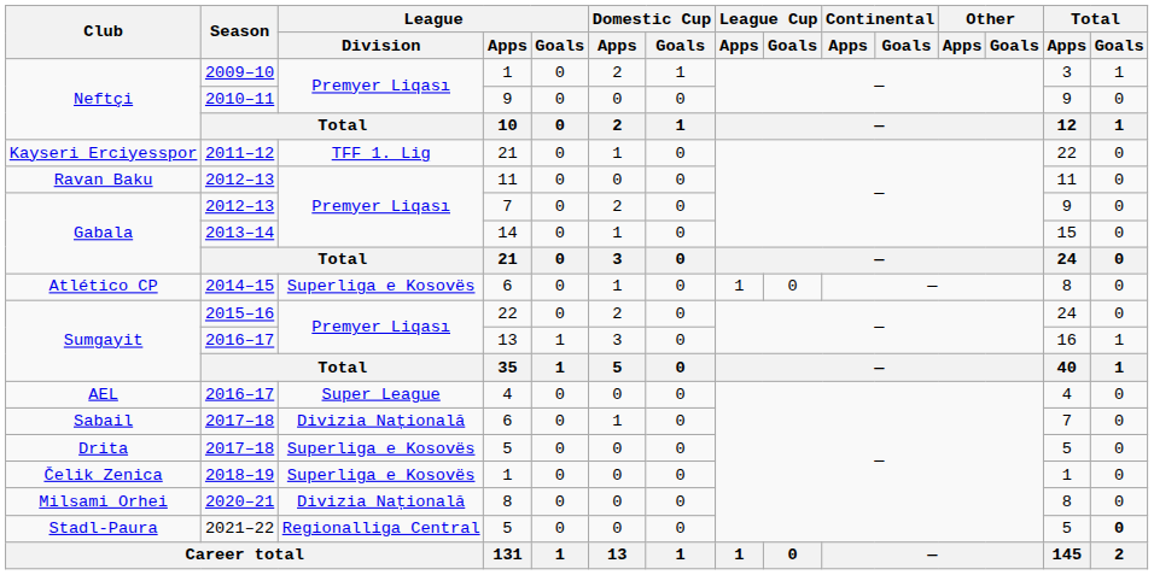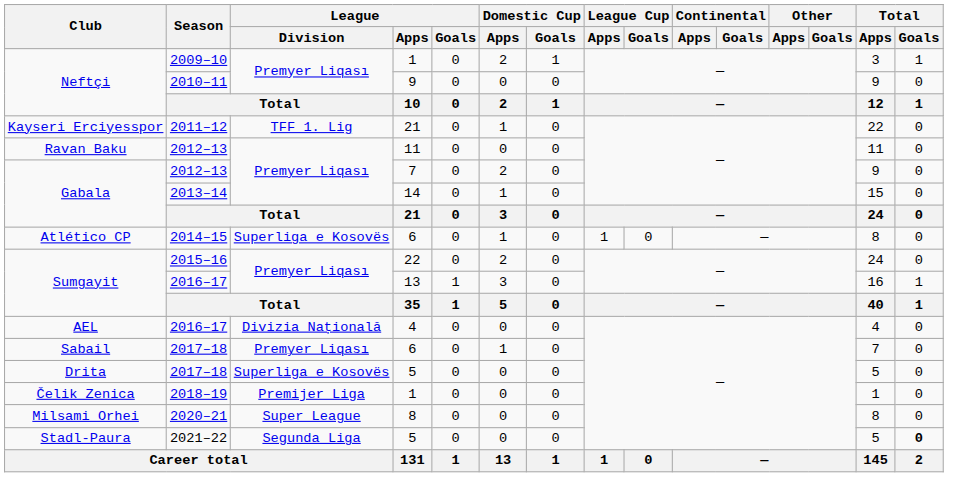 <table class="wikitable" style="text-align: center;">
 <tr>
 <th rowspan="2">Club</th>
 <th rowspan="2">Season</th>
 <th colspan="3">League</th>
 <th colspan="2">Domestic Cup</th>
 <th colspan="2">League Cup</th>
 <th colspan="2">Continental</th>
 <th colspan="2">Other</th>
 <th colspan="2">Total</th>
 </tr>
 <tr>
 <th>Division</th>
 <th>Apps</th>
 <th>Goals</th>
 <th>Apps</th>
 <th>Goals</th>
 <th>Apps</th>
 <th>Goals</th>
 <th>Apps</th>
 <th>Goals</th>
 <th>Apps</th>
 <th>Goals</th>
 <th>Apps</th>
 <th>Goals</th>
 </tr>
 <tr>
 <td rowspan="3" valign="center"><a href='#'>Neftçi</a></td>
 <td><a href='#'>2009–10</a></td>
 <td rowspan="2" valign="center"><a href='#'>Premyer Liqası</a></td>
 <td>1</td>
 <td>0</td>
 <td>2</td>
 <td>1</td>
 <td colspan="6" rowspan="2">—</td>
 <td>3</td>
 <td>1</td>
 </tr>
 <tr>
 <td><a href='#'>2010–11</a></td>
 <td>9</td>
 <td>0</td>
 <td>0</td>
 <td>0</td>
 <td>9</td>
 <td>0</td>
 </tr>
 <tr>
 <th colspan="2">Total</th>
 <th>10</th>
 <th>0</th>
 <th>2</th>
 <th>1</th>
 <th colspan="6">—</th>
 <th>12</th>
 <th>1</th>
 </tr>
 <tr>
 <td valign="center"><a href='#'>Kayseri Erciyesspor</a></td>
 <td><a href='#'>2011–12</a></td>
 <td><a href='#'>TFF 1. Lig</a></td>
 <td>21</td>
 <td>0</td>
 <td>1</td>
 <td>0</td>
 <td colspan="6" rowspan="4">—</td>
 <td>22</td>
 <td>0</td>
 </tr>
 <tr>
 <td valign="center"><a href='#'>Ravan Baku</a></td>
 <td><a href='#'>2012–13</a></td>
 <td rowspan="3"><a href='#'>Premyer Liqası</a></td>
 <td>11</td>
 <td>0</td>
 <td>0</td>
 <td>0</td>
 <td>11</td>
 <td>0</td>
 </tr>
 <tr>
 <td rowspan="3" valign="center"><a href='#'>Gabala</a></td>
 <td><a href='#'>2012–13</a></td>
 <td>7</td>
 <td>0</td>
 <td>2</td>
 <td>0</td>
 <td>9</td>
 <td>0</td>
 </tr>
 <tr>
 <td><a href='#'>2013–14</a></td>
 <td>14</td>
 <td>0</td>
 <td>1</td>
 <td>0</td>
 <td>15</td>
 <td>0</td>
 </tr>
 <tr>
 <th colspan="2">Total</th>
 <th>21</th>
 <th>0</th>
 <th>3</th>
 <th>0</th>
 <th colspan="6">—</th>
 <th>24</th>
 <th>0</th>
 </tr>
 <tr>
 <td valign="center"><a href='#'>Atlético CP</a></td>
 <td><a href='#'>2014–15</a></td>
 <td><a href='#'>Superliga e Kosovës</a></td>
 <td>6</td>
 <td>0</td>
 <td>1</td>
 <td>0</td>
 <td>1</td>
 <td>0</td>
 <td colspan="4">—</td>
 <td>8</td>
 <td>0</td>
 </tr>
 <tr>
 <td rowspan="3" valign="center"><a href='#'>Sumgayit</a></td>
 <td><a href='#'>2015–16</a></td>
 <td rowspan="2" valign="center"><a href='#'>Premyer Liqası</a></td>
 <td>22</td>
 <td>0</td>
 <td>2</td>
 <td>0</td>
 <td colspan="6" rowspan="2">—</td>
 <td>24</td>
 <td>0</td>
 </tr>
 <tr>
 <td><a href='#'>2016–17</a></td>
 <td>13</td>
 <td>1</td>
 <td>3</td>
 <td>0</td>
 <td>16</td>
 <td>1</td>
 </tr>
 <tr>
 <th colspan="2">Total</th>
 <th>35</th>
 <th>1</th>
 <th>5</th>
 <th>0</th>
 <th colspan="6">—</th>
 <th>40</th>
 <th>1</th>
 </tr>
 <tr>
 <td valign="center"><a href='#'>AEL</a></td>
 <td><a href='#'>2016–17</a></td>
-<td><a href='#'>Super League</a></td>
+<td><a href='#'>Divizia Națională</a></td>
 <td>4</td>
 <td>0</td>
 <td>0</td>
 <td>0</td>
 <td colspan="6" rowspan="6">—</td>
 <td>4</td>
 <td>0</td>
 </tr>
 <tr>
 <td valign="center"><a href='#'>Sabail</a></td>
 <td><a href='#'>2017–18</a></td>
-<td><a href='#'>Divizia Națională</a></td>
+<td><a href='#'>Premyer Liqası</a></td>
 <td>6</td>
 <td>0</td>
 <td>1</td>
 <td>0</td>
 <td>7</td>
 <td>0</td>
 </tr>
 <tr>
 <td><a href='#'>Drita</a></td>
 <td><a href='#'>2017–18</a></td>
 <td><a href='#'>Superliga e Kosovës</a></td>
 <td>5</td>
 <td>0</td>
 <td>0</td>
 <td>0</td>
 <td>5</td>
 <td>0</td>
 </tr>
 <tr>
 <td><a href='#'>Čelik Zenica</a></td>
 <td><a href='#'>2018–19</a></td>
-<td><a href='#'>Superliga e Kosovës</a></td>
+<td><a href='#'>Premijer Liga</a></td>
 <td>1</td>
 <td>0</td>
 <td>0</td>
 <td>0</td>
 <td>1</td>
 <td>0</td>
 </tr>
 <tr>
 <td><a href='#'>Milsami Orhei</a></td>
 <td><a href='#'>2020–21</a></td>
-<td><a href='#'>Divizia Națională</a></td>
+<td><a href='#'>Super League</a></td>
 <td>8</td>
 <td>0</td>
 <td>0</td>
 <td>0</td>
 <td>8</td>
 <td>0</td>
 </tr>
 <tr>
 <td><a href='#'>Stadl-Paura</a></td>
 <td>2021–22</td>
-<td><a href='#'>Regionalliga Central</a></td>
+<td><a href='#'>Segunda Liga</a></td>
 <td>5</td>
 <td>0</td>
 <td>0</td>
 <td>0</td>
 <td>5</td>
 <td><strong>0</strong></td>
 </tr>
 <tr>
 <th colspan="3">Career total</th>
 <th>131</th>
 <th>1</th>
 <th>13</th>
 <th>1</th>
 <th>1</th>
 <th>0</th>
 <th colspan="4">—</th>
 <th>145</th>
 <th>2</th>
 </tr>
 </table>
